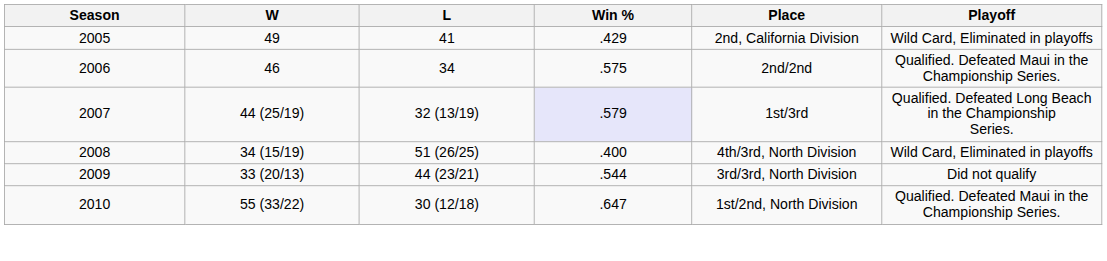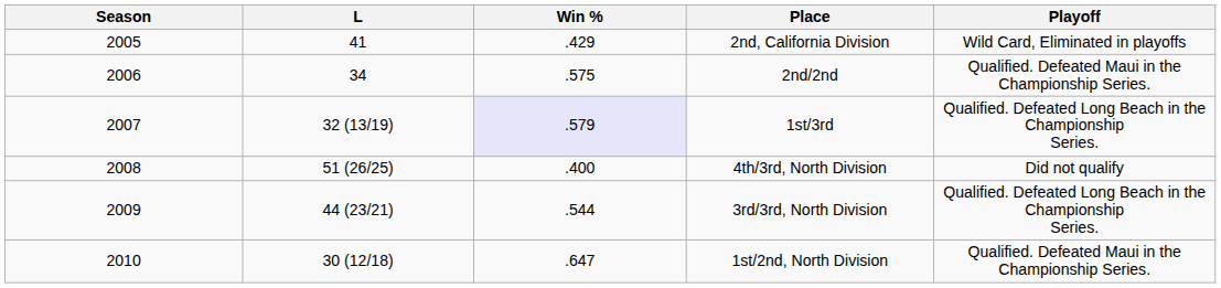 <table class="wikitable">
 <tr>
 <th bgcolor="#DDDDFF" width="3%">Season</th>
-<th bgcolor="#DDDDFF" width="3%">W</th>
 <th bgcolor="#DDDDFF" width="3%">L</th>
 <th bgcolor="#DDDDFF" width="3%">Win %</th>
 <th bgcolor="#DDDDFF" width="3%">Place</th>
 <th bgcolor="#DDDDFF" width="3%">Playoff</th>
 </tr>
 <tr>
 <td align=center>2005</td>
-<td align=center>49</td>
 <td align=center>41</td>
 <td align=center>.429</td>
 <td align=center>2nd, California Division</td>
 <td align=center>Wild Card, Eliminated in playoffs</td>
 </tr>
 <tr>
 <td align=center>2006</td>
-<td align=center>46</td>
 <td align=center>34</td>
 <td align=center>.575</td>
 <td align=center>2nd/2nd</td>
 <td align=center>Qualified. Defeated Maui in the Championship Series.</td>
 </tr>
 <tr>
 <td align=center>2007</td>
-<td align=center>44 (25/19)</td>
 <td align=center>32 (13/19)</td>
 <td align=center style="background: lavender;">.579</td>
 <td align=center>1st/3rd</td>
 <td align=center>Qualified.  Defeated Long Beach in the Championship<br>Series.</td>
 </tr>
 <tr>
 <td align=center>2008</td>
-<td align=center>34 (15/19)</td>
 <td align=center>51 (26/25)</td>
 <td align=center>.400</td>
 <td align=center>4th/3rd, North Division</td>
-<td align=center>Wild Card, Eliminated in playoffs</td>
+<td align=center>Did not qualify</td>
 </tr>
 <tr>
 <td align=center>2009</td>
-<td align=center>33 (20/13)</td>
 <td align=center>44 (23/21)</td>
 <td align=center>.544</td>
 <td align=center>3rd/3rd, North Division</td>
-<td align=center>Did not qualify</td>
+<td align=center>Qualified.  Defeated Long Beach in the Championship<br>Series.</td>
 </tr>
 <tr>
 <td align=center>2010</td>
-<td align=center>55 (33/22)</td>
 <td align=center>30 (12/18)</td>
 <td align=center>.647</td>
 <td align=center>1st/2nd, North Division</td>
 <td align=center>Qualified. Defeated Maui in the Championship Series.</td>
 </tr>
 </table>
